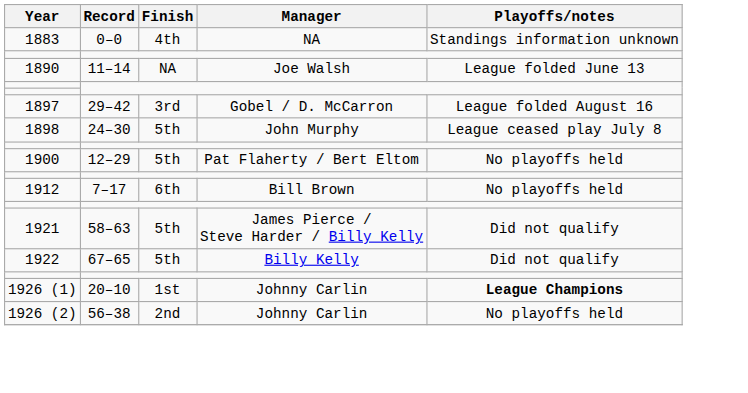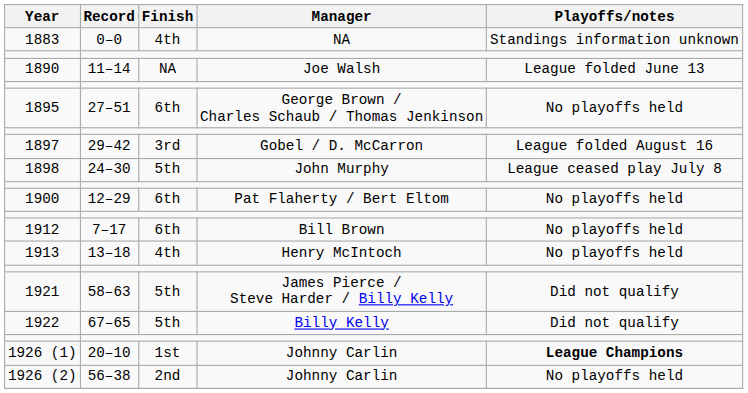 <table class="wikitable">
 <tr>
 <th>Year</th>
 <th>Record</th>
 <th>Finish</th>
 <th>Manager</th>
 <th>Playoffs/notes</th>
 </tr>
 <tr align=center>
 <td>1883</td>
 <td>0–0</td>
 <td>4th</td>
 <td>NA</td>
 <td>Standings information unknown</td>
 </tr>
 <tr align=center>
 <td></td>
 </tr>
 <tr align=center>
 <td>1890</td>
 <td>11–14</td>
 <td>NA</td>
 <td>Joe Walsh</td>
 <td>League folded June 13</td>
 </tr>
 <tr align=center>
 <td></td>
 </tr>
 <tr align=center>
+<td>1895</td>
+<td>27–51</td>
+<td>6th</td>
+<td>George Brown /<br>Charles Schaub / Thomas Jenkinson</td>
+<td>No playoffs held</td>
+</tr>
+<tr align=center>
 <td></td>
 </tr>
 <tr align=center>
 <td>1897</td>
 <td>29–42</td>
 <td>3rd</td>
 <td>Gobel / D. McCarron</td>
 <td>League folded August 16</td>
 </tr>
 <tr align=center>
 <td>1898</td>
 <td>24–30</td>
 <td>5th</td>
 <td>John Murphy</td>
 <td>League ceased play July 8</td>
 </tr>
 <tr align=center>
 <td></td>
 </tr>
 <tr align=center>
 <td>1900</td>
 <td>12–29</td>
-<td>5th</td>
+<td>6th</td>
 <td>Pat Flaherty / Bert Eltom</td>
 <td>No playoffs held</td>
 </tr>
 <tr align=center>
 <td></td>
 </tr>
 <tr align=center>
 <td>1912</td>
 <td>7–17</td>
 <td>6th</td>
 <td>Bill Brown</td>
+<td>No playoffs held</td>
+</tr>
+<tr align=center>
+<td>1913</td>
+<td>13–18</td>
+<td>4th</td>
+<td>Henry McIntoch</td>
 <td>No playoffs held</td>
 </tr>
 <tr align=center>
 <td></td>
 </tr>
 <tr align=center>
 <td>1921</td>
 <td>58–63</td>
 <td>5th</td>
 <td>James Pierce /<br>Steve Harder / <a href='#'>Billy Kelly</a></td>
 <td>Did not qualify</td>
 </tr>
 <tr align=center>
 <td>1922</td>
 <td>67–65</td>
 <td>5th</td>
 <td><a href='#'>Billy Kelly</a></td>
 <td>Did not qualify</td>
 </tr>
 <tr align=center>
 <td></td>
 </tr>
 <tr align=center>
 <td>1926 (1)</td>
 <td>20–10</td>
 <td>1st</td>
 <td>Johnny Carlin</td>
 <td><strong>League Champions</strong></td>
 </tr>
 <tr align=center>
 <td>1926 (2)</td>
 <td>56–38</td>
 <td>2nd</td>
 <td>Johnny Carlin</td>
 <td>No playoffs held</td>
 </tr>
 <tr align=center>
 </tr>
 </table>
